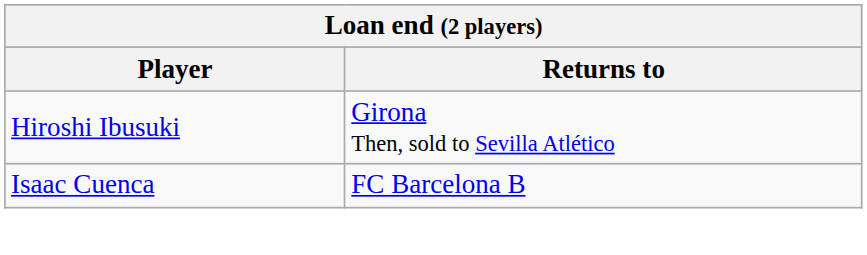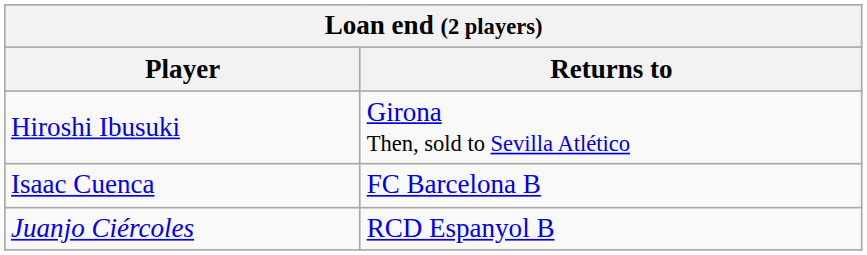 <table class="wikitable collapsible collapsed">
 <tr>
 <th colspan="2" style="width:500px;"> <strong>Loan end</strong> <small>(2 players)</small></th>
 </tr>
 <tr>
 <th>Player</th>
 <th>Returns to</th>
 </tr>
 <tr>
 <td> <a href='#'>Hiroshi Ibusuki</a></td>
 <td> <a href='#'>Girona</a><br><small>Then, sold to  <a href='#'>Sevilla Atlético</a></small></td>
 </tr>
 <tr>
 <td> <a href='#'>Isaac Cuenca</a></td>
 <td> <a href='#'>FC Barcelona B</a></td>
 </tr>
+<tr>
+<td> <em><a href='#'>Juanjo Ciércoles</a></em></td>
+<td> <a href='#'>RCD Espanyol B</a></td>
+</tr>
 </table>
